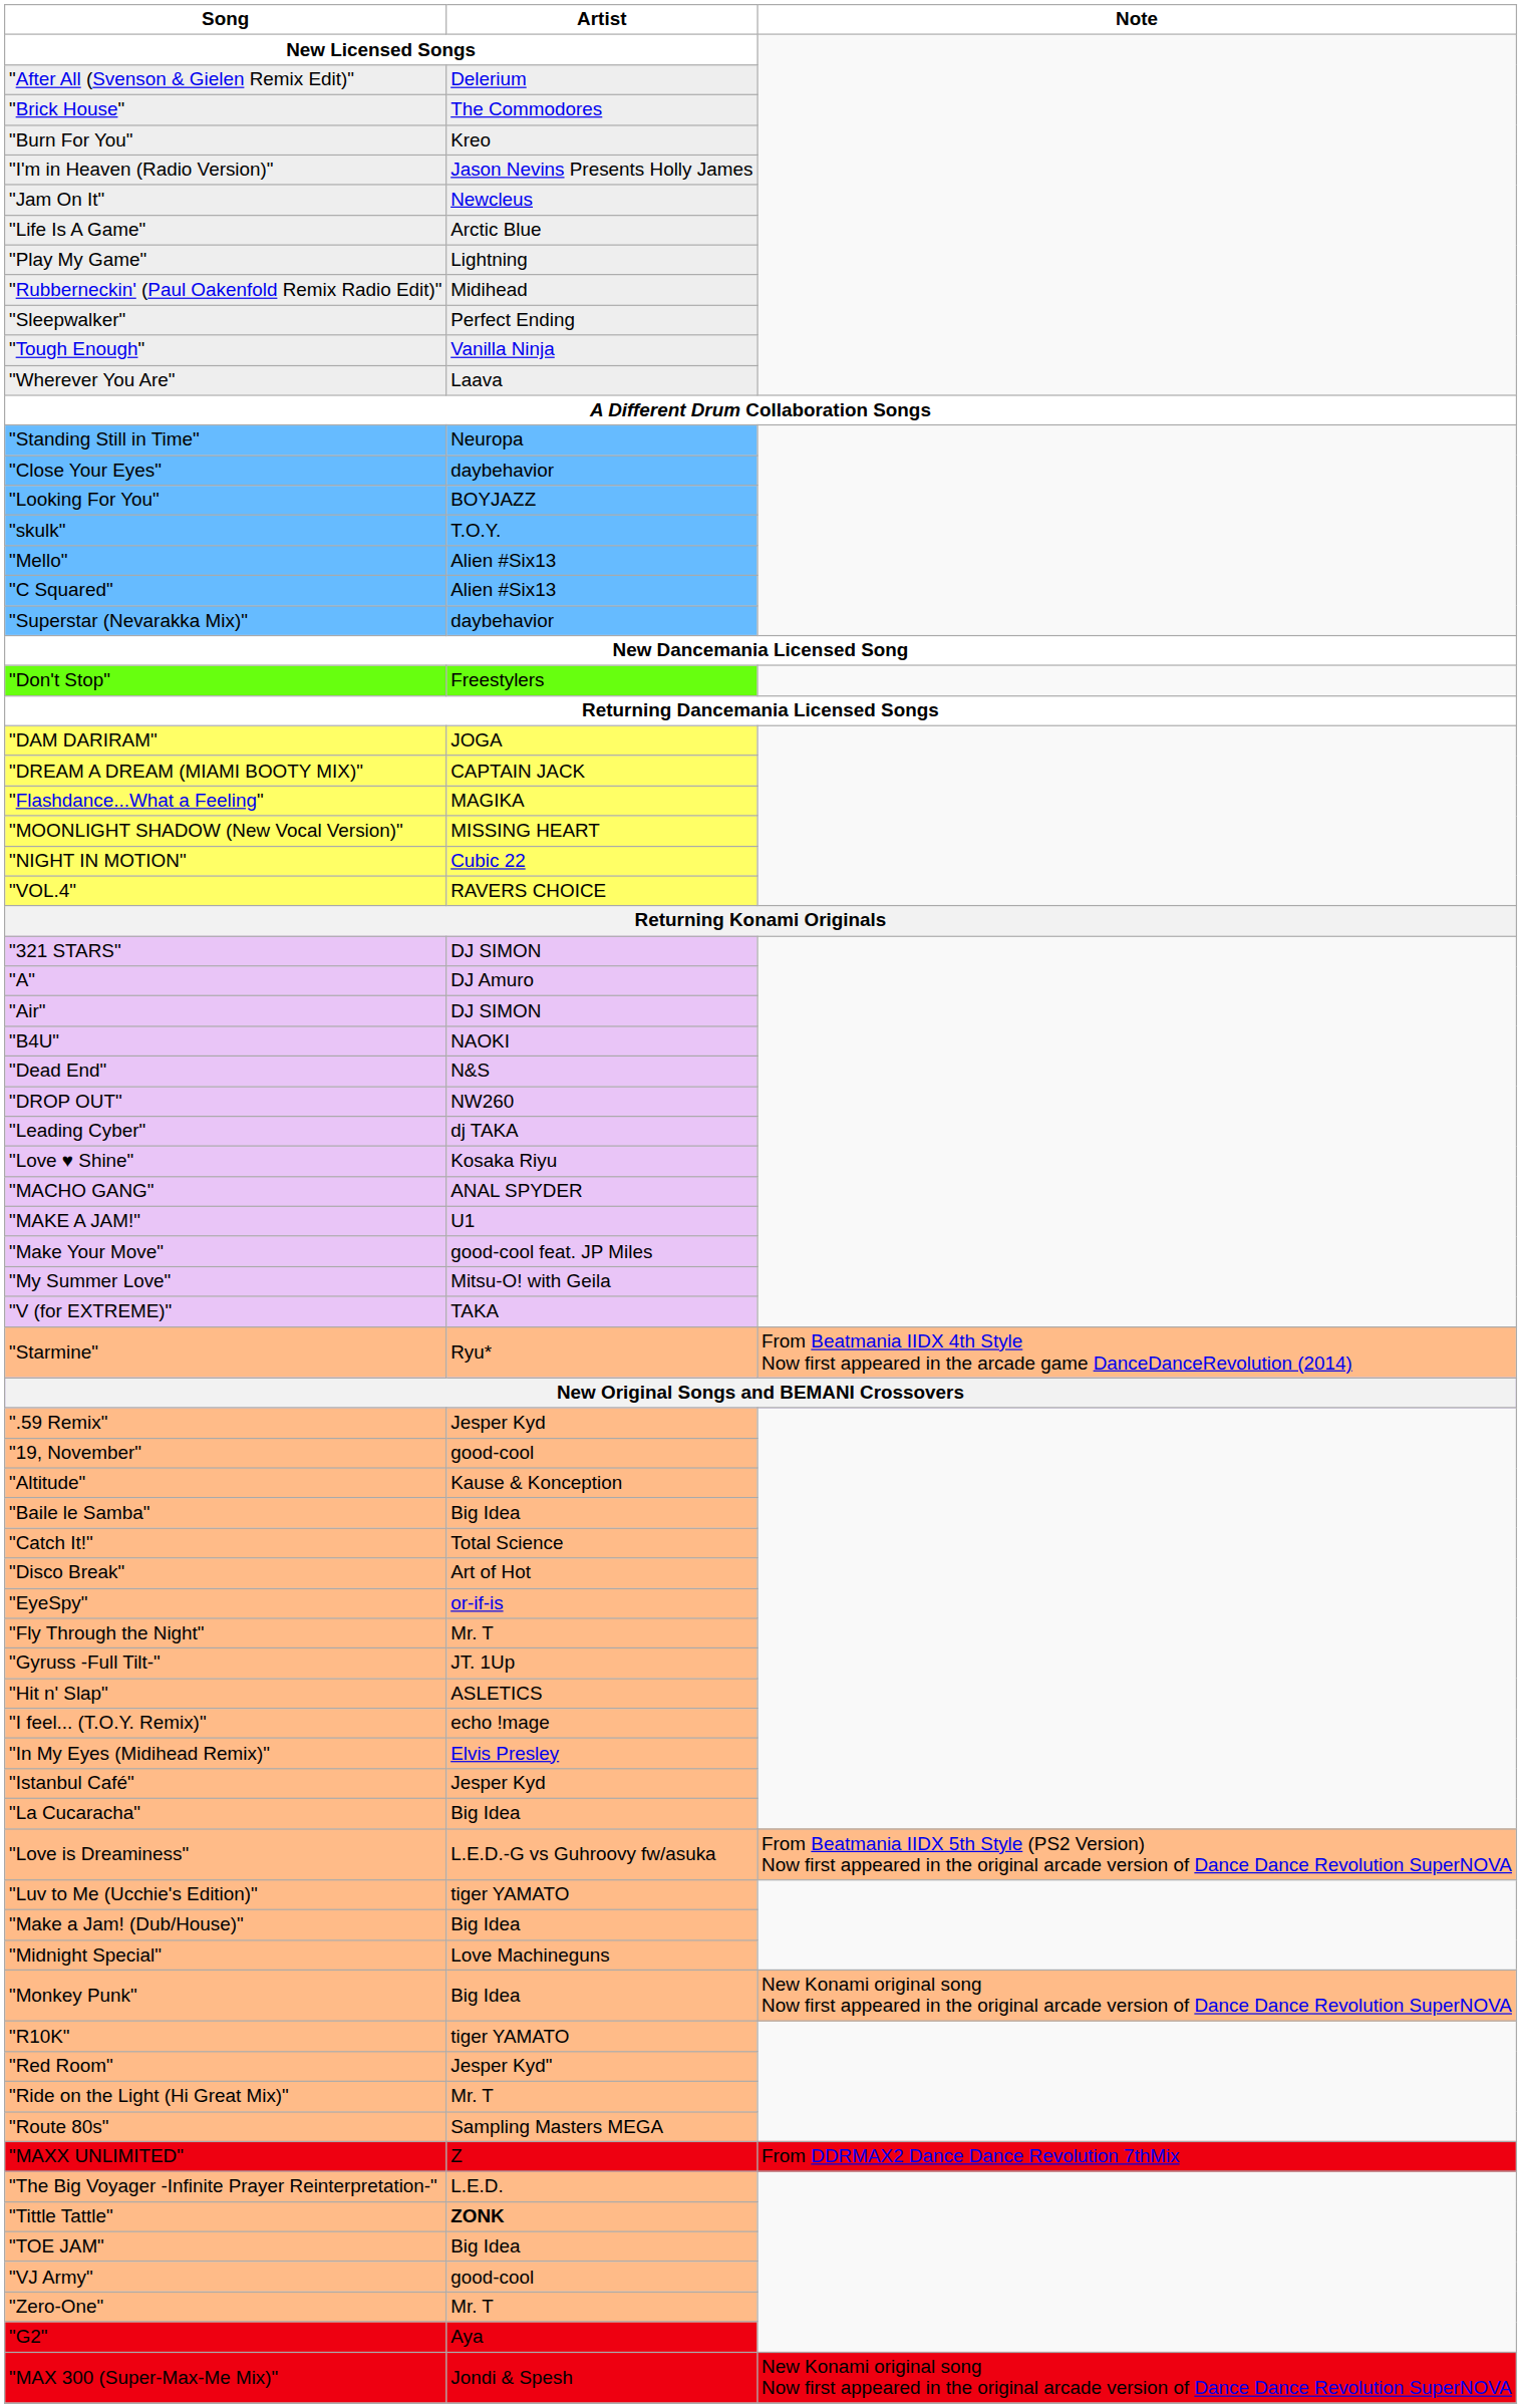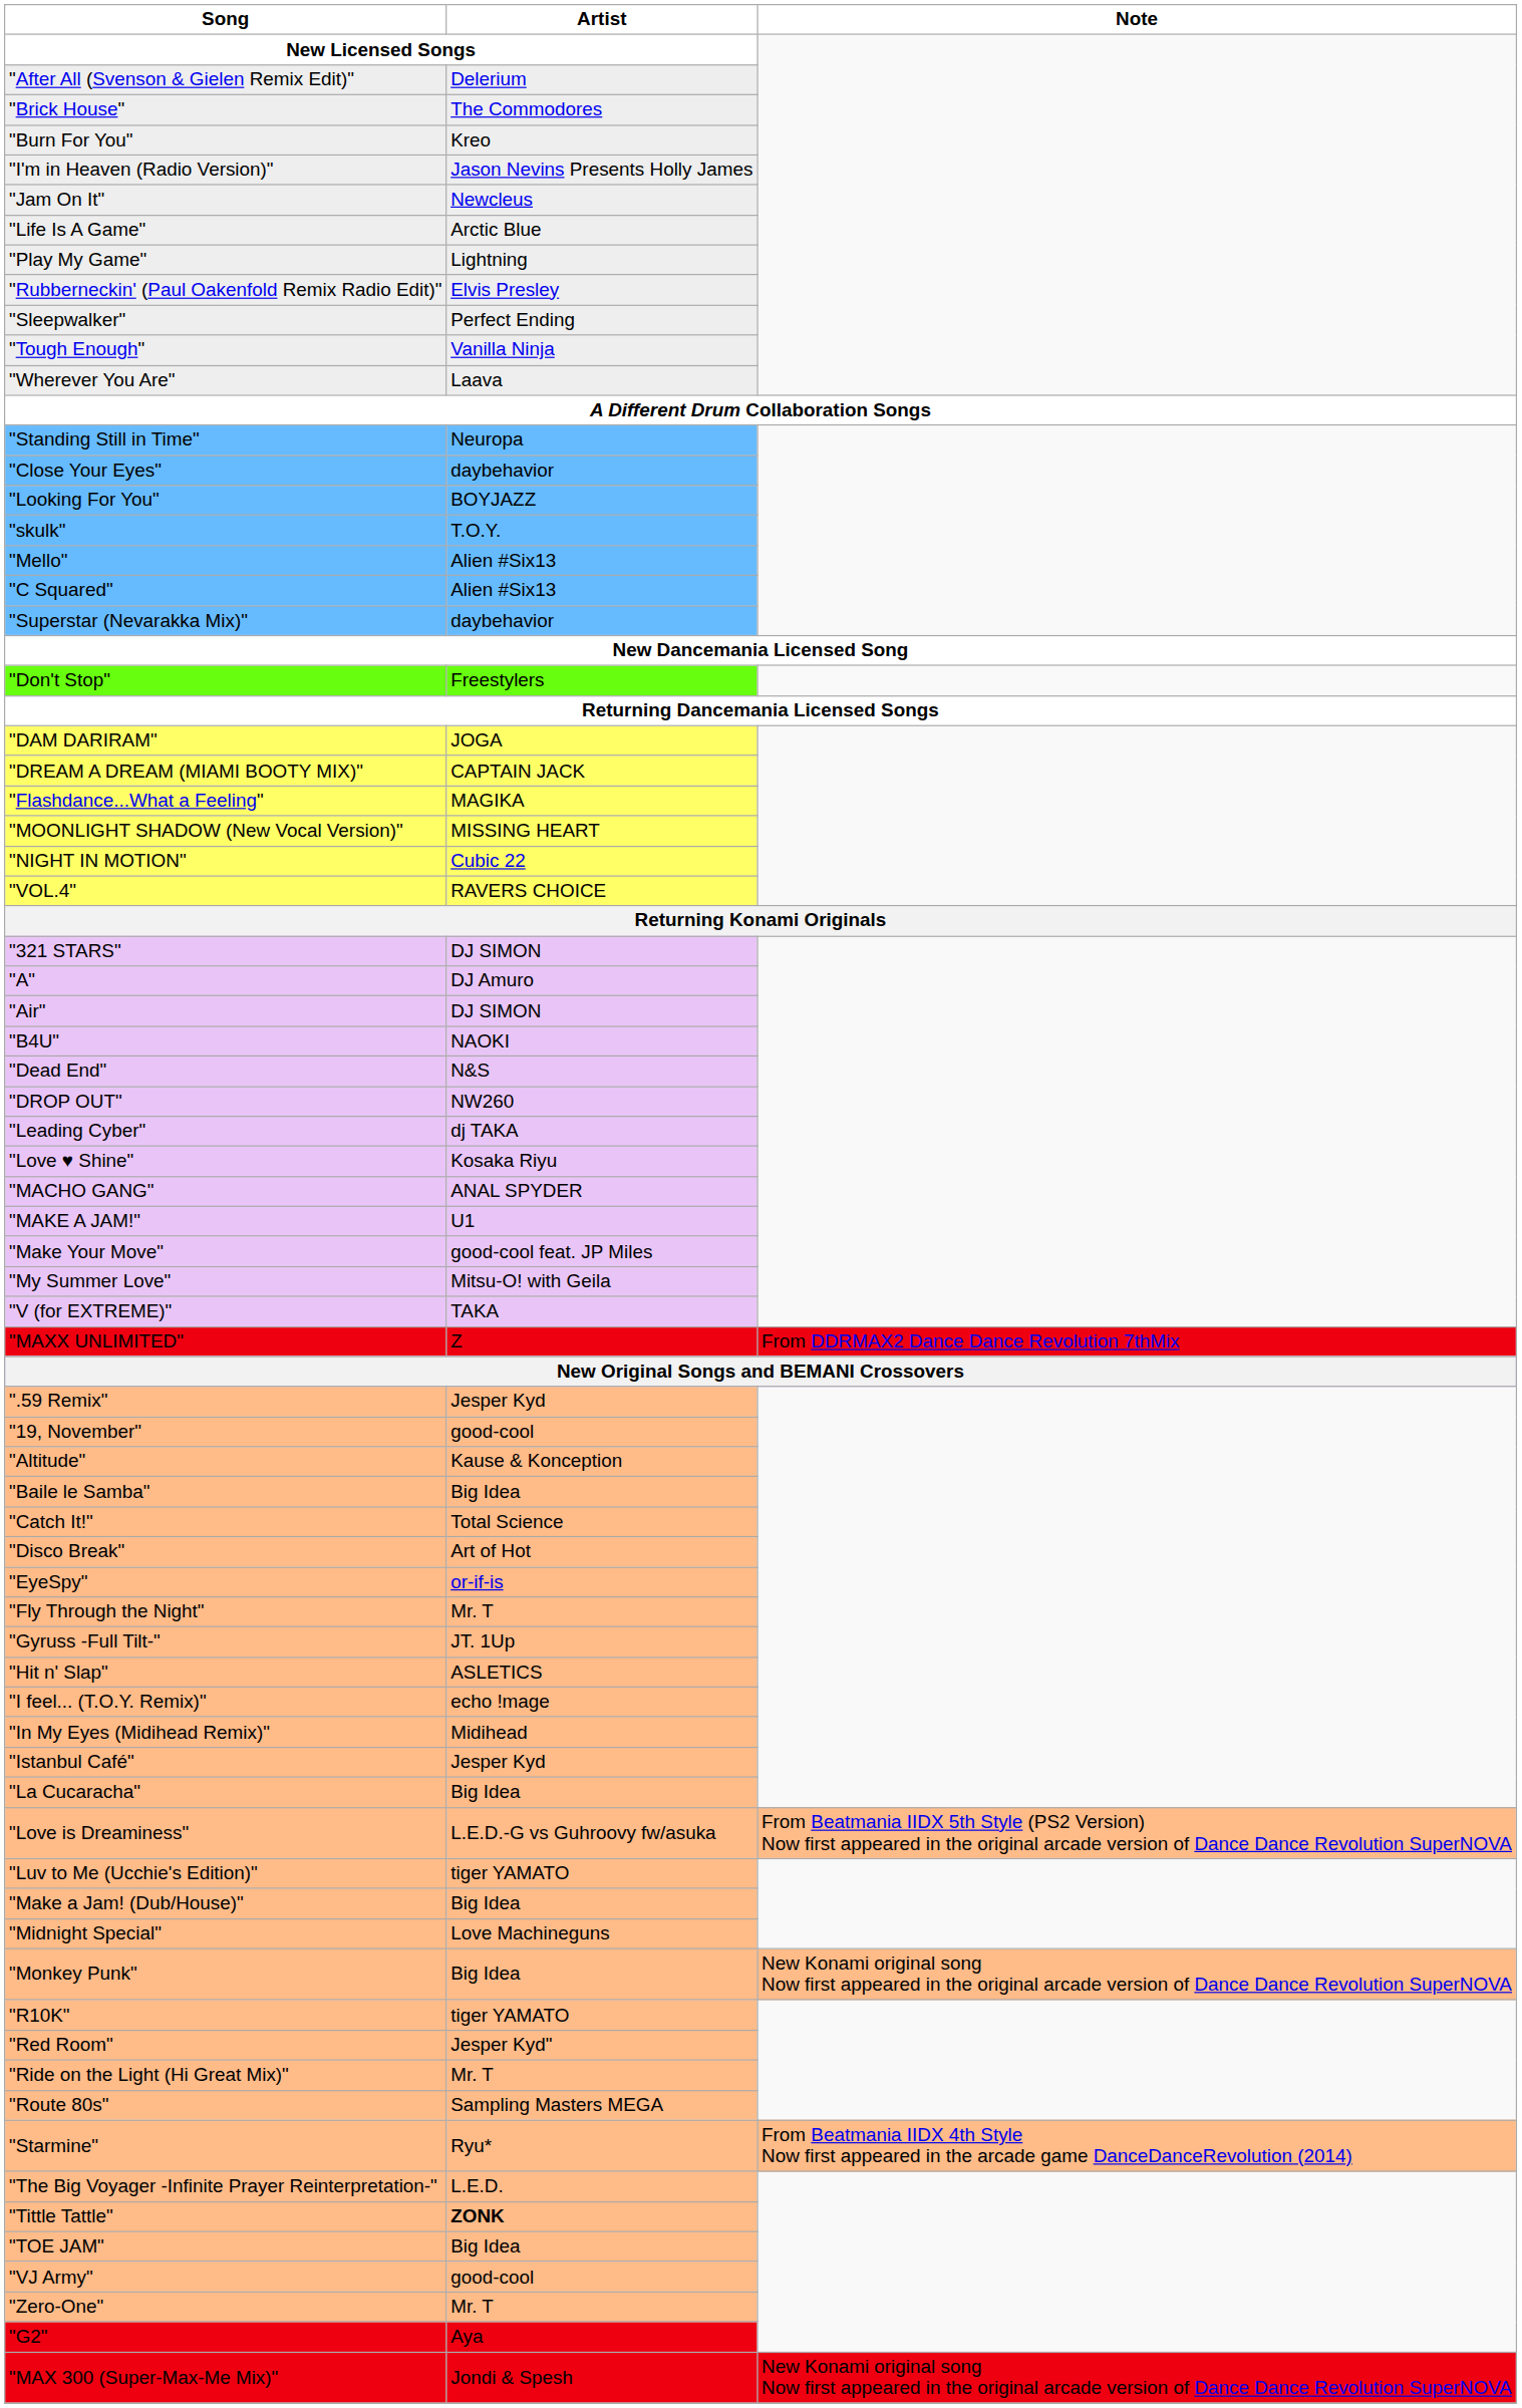 <table class="wikitable">
 <tr>
 <th style="background:#ffffff;">Song</th>
 <th style="background:#ffffff;">Artist</th>
 <th style="background:#ffffff;">Note</th>
 </tr>
 <tr>
 <th colspan="2" style="background:#ffffff;">New Licensed Songs</th>
 </tr>
 <tr style="background:#eeeeee;">
 <td>"<a href='#'>After All</a> (<a href='#'>Svenson & Gielen</a> Remix Edit)"</td>
 <td><a href='#'>Delerium</a></td>
 </tr>
 <tr style="background:#eeeeee;">
 <td>"<a href='#'>Brick House</a>"</td>
 <td><a href='#'>The Commodores</a></td>
 </tr>
 <tr style="background:#eeeeee;">
 <td>"Burn For You"</td>
 <td>Kreo</td>
 </tr>
 <tr style="background:#eeeeee;">
 <td>"I'm in Heaven (Radio Version)"</td>
 <td><a href='#'>Jason Nevins</a> Presents Holly James</td>
 </tr>
 <tr style="background:#eeeeee;">
 <td>"Jam On It"</td>
 <td><a href='#'>Newcleus</a></td>
 </tr>
 <tr style="background:#eeeeee;">
 <td>"Life Is A Game"</td>
 <td>Arctic Blue</td>
 </tr>
 <tr style="background:#eeeeee;">
 <td>"Play My Game"</td>
 <td>Lightning</td>
 </tr>
 <tr style="background:#eeeeee;">
 <td>"<a href='#'>Rubberneckin'</a> (<a href='#'>Paul Oakenfold</a> Remix Radio Edit)"</td>
-<td>Midihead</td>
+<td><a href='#'>Elvis Presley</a></td>
 </tr>
 <tr style="background:#eeeeee;">
 <td>"Sleepwalker"</td>
 <td>Perfect Ending</td>
 </tr>
 <tr style="background:#eeeeee;">
 <td>"<a href='#'>Tough Enough</a>"</td>
 <td><a href='#'>Vanilla Ninja</a></td>
 </tr>
 <tr style="background:#eeeeee;">
 <td>"Wherever You Are"</td>
 <td>Laava</td>
 </tr>
 <tr>
 <th colspan="3" style="background:#ffffff;"><em>A Different Drum</em> Collaboration Songs</th>
 </tr>
 <tr style="background:#66bbff;">
 <td>"Standing Still in Time"</td>
 <td>Neuropa</td>
 </tr>
 <tr style="background:#66bbff;">
 <td>"Close Your Eyes"</td>
 <td>daybehavior</td>
 </tr>
 <tr style="background:#66bbff;">
 <td>"Looking For You"</td>
 <td>BOYJAZZ</td>
 </tr>
 <tr style="background:#66bbff;">
 <td>"skulk"</td>
 <td>T.O.Y.</td>
 </tr>
 <tr style="background:#66bbff;">
 <td>"Mello"</td>
 <td>Alien #Six13</td>
 </tr>
 <tr style="background:#66bbff;">
 <td>"C Squared"</td>
 <td>Alien #Six13</td>
 </tr>
 <tr style="background:#66bbff;">
 <td>"Superstar (Nevarakka Mix)"</td>
 <td>daybehavior</td>
 </tr>
 <tr>
 <th colspan="3" style="background:#ffffff;">New Dancemania Licensed Song</th>
 </tr>
 <tr style="background:#67ff0f;">
 <td>"Don't Stop"</td>
 <td>Freestylers</td>
 </tr>
 <tr>
 <th colspan="3" style="background:#ffffff;">Returning Dancemania Licensed Songs</th>
 </tr>
 <tr style="background:#ffff66;">
 <td>"DAM DARIRAM"</td>
 <td>JOGA</td>
 </tr>
 <tr style="background:#ffff66;">
 <td>"DREAM A DREAM (MIAMI BOOTY MIX)"</td>
 <td>CAPTAIN JACK</td>
 </tr>
 <tr style="background:#ffff66;">
 <td>"<a href='#'>Flashdance...What a Feeling</a>"</td>
 <td>MAGIKA</td>
 </tr>
 <tr style="background:#ffff66;">
 <td>"MOONLIGHT SHADOW (New Vocal Version)"</td>
 <td>MISSING HEART</td>
 </tr>
 <tr style="background:#ffff66;">
 <td>"NIGHT IN MOTION"</td>
 <td><a href='#'>Cubic 22</a></td>
 </tr>
 <tr style="background:#ffff66;">
 <td>"VOL.4"</td>
 <td>RAVERS CHOICE</td>
 </tr>
 <tr style="background:#ffffff;">
 <th colspan="3">Returning Konami Originals</th>
 </tr>
 <tr style="background:#e9c5f7;">
 <td>"321 STARS"</td>
 <td>DJ SIMON</td>
 </tr>
 <tr style="background:#e9c5f7;">
 <td>"A"</td>
 <td>DJ Amuro</td>
 </tr>
 <tr style="background:#e9c5f7;">
 <td>"Air"</td>
 <td>DJ SIMON</td>
 </tr>
 <tr style="background:#e9c5f7;">
 <td>"B4U"</td>
 <td>NAOKI</td>
 </tr>
 <tr style="background:#e9c5f7;">
 <td>"Dead End"</td>
 <td>N&S</td>
 </tr>
 <tr style="background:#e9c5f7;">
 <td>"DROP OUT"</td>
 <td>NW260</td>
 </tr>
 <tr style="background:#e9c5f7;">
 <td>"Leading Cyber"</td>
 <td>dj TAKA</td>
 </tr>
 <tr style="background:#e9c5f7;">
 <td>"Love ♥ Shine"</td>
 <td>Kosaka Riyu</td>
 </tr>
 <tr style="background:#e9c5f7;">
 <td>"MACHO GANG"</td>
 <td>ANAL SPYDER</td>
 </tr>
 <tr style="background:#e9c5f7;">
 <td>"MAKE A JAM!"</td>
 <td>U1</td>
 </tr>
 <tr style="background:#e9c5f7;">
 <td>"Make Your Move"</td>
 <td>good-cool feat. JP Miles</td>
 </tr>
 <tr style="background:#e9c5f7;">
 <td>"My Summer Love"</td>
 <td>Mitsu-O! with Geila</td>
 </tr>
 <tr style="background:#e9c5f7;">
 <td>"V (for EXTREME)"</td>
 <td>TAKA</td>
 </tr>
-<tr style="background:#ffbb88;">
-<td>"Starmine"</td>
-<td>Ryu*</td>
-<td>From <a href='#'>Beatmania IIDX 4th Style</a><br>Now first appeared in the arcade game <a href='#'>DanceDanceRevolution (2014)</a></td>
+<tr style="background:#ee0011;">
+<td>"MAXX UNLIMITED"</td>
+<td>Z</td>
+<td>From <a href='#'>DDRMAX2 Dance Dance Revolution 7thMix</a></td>
 </tr>
 <tr style="background:#bb88ff;">
 <th colspan="3">New Original Songs and BEMANI Crossovers</th>
 </tr>
 <tr style="background:#ffbb88;">
 <td>".59 Remix"</td>
 <td>Jesper Kyd</td>
 </tr>
 <tr style="background:#ffbb88;">
 <td>"19, November"</td>
 <td>good-cool</td>
 </tr>
 <tr style="background:#ffbb88;">
 <td>"Altitude"</td>
 <td>Kause & Konception</td>
 </tr>
 <tr style="background:#ffbb88;">
 <td>"Baile le Samba"</td>
 <td>Big Idea</td>
 </tr>
 <tr style="background:#ffbb88;">
 <td>"Catch It!"</td>
 <td>Total Science</td>
 </tr>
 <tr style="background:#ffbb88;">
 <td>"Disco Break"</td>
 <td>Art of Hot</td>
 </tr>
 <tr style="background:#ffbb88;">
 <td>"EyeSpy"</td>
 <td><a href='#'>or-if-is</a></td>
 </tr>
 <tr style="background:#ffbb88;">
 <td>"Fly Through the Night"</td>
 <td>Mr. T</td>
 </tr>
 <tr style="background:#ffbb88;">
 <td>"Gyruss -Full Tilt-"</td>
 <td>JT. 1Up</td>
 </tr>
 <tr style="background:#ffbb88;">
 <td>"Hit n' Slap"</td>
 <td>ASLETICS</td>
 </tr>
 <tr style="background:#ffbb88;">
 <td>"I feel... (T.O.Y. Remix)"</td>
 <td>echo !mage</td>
 </tr>
 <tr style="background:#ffbb88;">
 <td>"In My Eyes (Midihead Remix)"</td>
-<td><a href='#'>Elvis Presley</a></td>
+<td>Midihead</td>
 </tr>
 <tr style="background:#ffbb88;">
 <td>"Istanbul Café"</td>
 <td>Jesper Kyd</td>
 </tr>
 <tr style="background:#ffbb88;">
 <td>"La Cucaracha"</td>
 <td>Big Idea</td>
 </tr>
 <tr style="background:#ffbb88;">
 <td>"Love is Dreaminess"</td>
 <td>L.E.D.-G vs Guhroovy fw/asuka</td>
 <td>From <a href='#'>Beatmania IIDX 5th Style</a> (PS2 Version)<br>Now first appeared in the original arcade version of <a href='#'>Dance Dance Revolution SuperNOVA</a></td>
 </tr>
 <tr style="background:#ffbb88;">
 <td>"Luv to Me (Ucchie's Edition)"</td>
 <td>tiger YAMATO</td>
 </tr>
 <tr style="background:#ffbb88;">
 <td>"Make a Jam! (Dub/House)"</td>
 <td>Big Idea</td>
 </tr>
 <tr style="background:#ffbb88;">
 <td>"Midnight Special"</td>
 <td>Love Machineguns</td>
 </tr>
 <tr style="background:#ffbb88;">
 <td>"Monkey Punk"</td>
 <td>Big Idea</td>
 <td>New Konami original song<br>Now first appeared in the original arcade version of <a href='#'>Dance Dance Revolution SuperNOVA</a></td>
 </tr>
 <tr style="background:#ffbb88;">
 <td>"R10K"</td>
 <td>tiger YAMATO</td>
 </tr>
 <tr style="background:#ffbb88;">
 <td>"Red Room"</td>
 <td>Jesper Kyd"</td>
 </tr>
 <tr style="background:#ffbb88;">
 <td>"Ride on the Light (Hi Great Mix)"</td>
 <td>Mr. T</td>
 </tr>
 <tr style="background:#ffbb88;">
 <td>"Route 80s"</td>
 <td>Sampling Masters MEGA</td>
 </tr>
-<tr style="background:#ee0011;">
-<td>"MAXX UNLIMITED"</td>
-<td>Z</td>
-<td>From <a href='#'>DDRMAX2 Dance Dance Revolution 7thMix</a></td>
+<tr style="background:#ffbb88;">
+<td>"Starmine"</td>
+<td>Ryu*</td>
+<td>From <a href='#'>Beatmania IIDX 4th Style</a><br>Now first appeared in the arcade game <a href='#'>DanceDanceRevolution (2014)</a></td>
 </tr>
 <tr style="background:#ffbb88;">
 <td>"The Big Voyager -Infinite Prayer Reinterpretation-"</td>
 <td>L.E.D.</td>
 </tr>
 <tr style="background:#ffbb88;">
 <td>"Tittle Tattle"</td>
 <td><strong>ZONK</strong></td>
 </tr>
 <tr style="background:#ffbb88;">
 <td>"TOE JAM"</td>
 <td>Big Idea</td>
 </tr>
 <tr style="background:#ffbb88;">
 <td>"VJ Army"</td>
 <td>good-cool</td>
 </tr>
 <tr style="background:#ffbb88;">
 <td>"Zero-One"</td>
 <td>Mr. T</td>
 </tr>
 <tr style="background:#ee0011;">
 <td>"G2"</td>
 <td>Aya</td>
 </tr>
 <tr style="background:#ee0011;">
 <td>"MAX 300 (Super-Max-Me Mix)"</td>
 <td>Jondi & Spesh</td>
 <td>New Konami original song<br>Now first appeared in the original arcade version of <a href='#'>Dance Dance Revolution SuperNOVA</a></td>
 </tr>
 <tr>
 </tr>
 </table>
